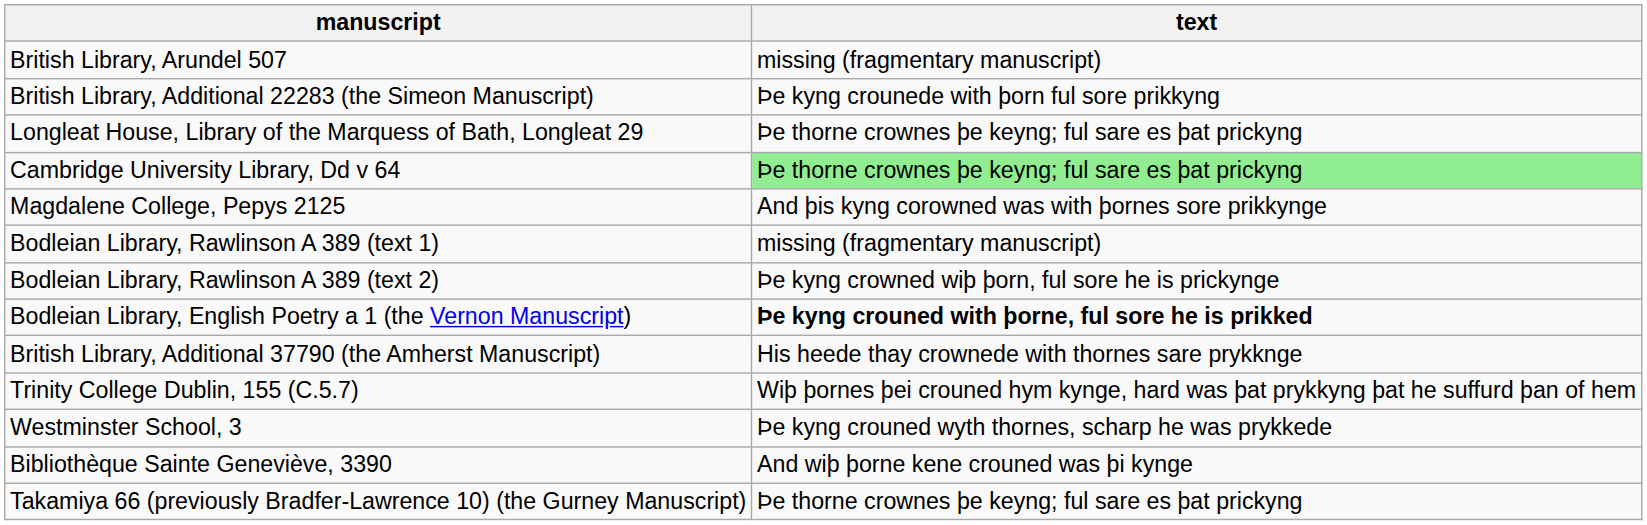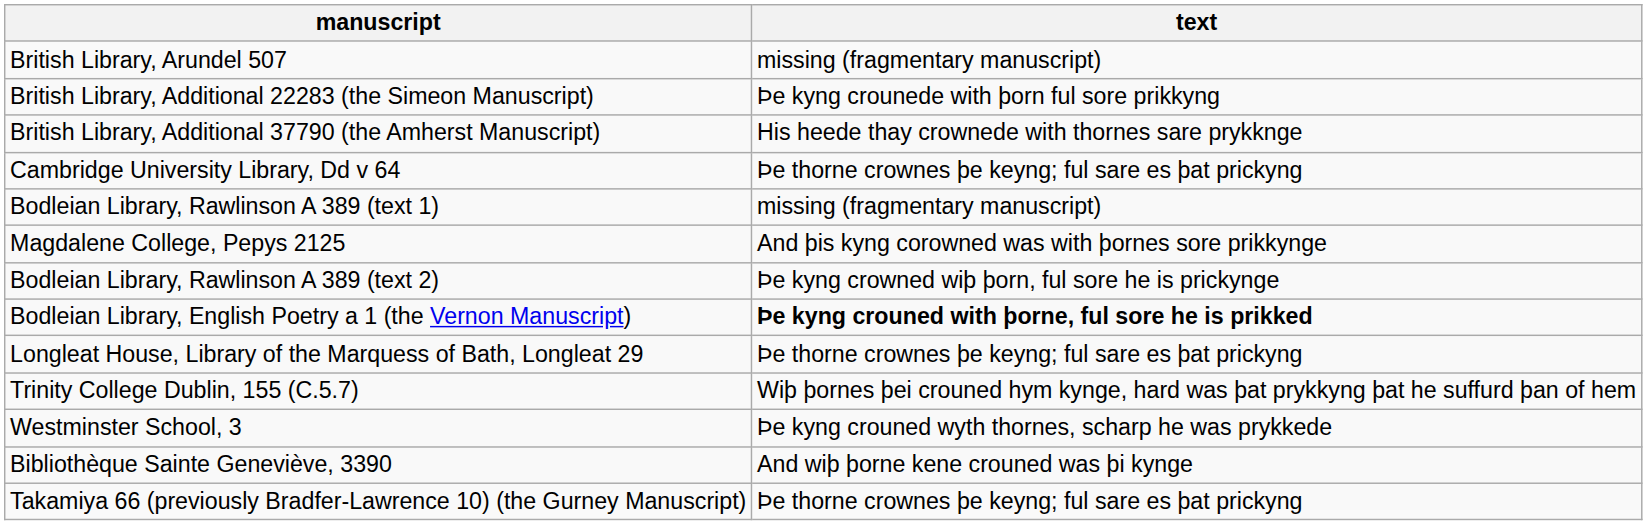 <table class="wikitable">
 <tr>
 <th>manuscript</th>
 <th>text</th>
 </tr>
 <tr>
 <td>British Library, Arundel 507</td>
 <td>missing (fragmentary manuscript)</td>
 </tr>
 <tr>
 <td>British Library, Additional 22283 (the Simeon Manuscript)</td>
 <td>Þe kyng crounede with þorn ful sore prikkyng</td>
 </tr>
 <tr>
-<td>Longleat House, Library of the Marquess of Bath, Longleat 29</td>
+<td>British Library, Additional 37790 (the Amherst Manuscript)</td>
+<td>His heede thay crownede with thornes sare prykknge</td>
+</tr>
+<tr>
+<td>Cambridge University Library, Dd v 64</td>
 <td>Þe thorne crownes þe keyng; ful sare es þat prickyng</td>
 </tr>
 <tr>
-<td>Cambridge University Library, Dd v 64</td>
-<td style="background: lightgreen;">Þe thorne crownes þe keyng; ful sare es þat prickyng</td>
+<td>Bodleian Library, Rawlinson A 389 (text 1)</td>
+<td>missing (fragmentary manuscript)</td>
 </tr>
 <tr>
 <td>Magdalene College, Pepys 2125</td>
 <td>And þis kyng corowned was with þornes sore prikkynge</td>
-</tr>
-<tr>
-<td>Bodleian Library, Rawlinson A 389 (text 1)</td>
-<td>missing (fragmentary manuscript)</td>
 </tr>
 <tr>
 <td>Bodleian Library, Rawlinson A 389 (text 2)</td>
 <td>Þe kyng crowned wiþ þorn, ful sore he is prickynge</td>
 </tr>
 <tr>
 <td>Bodleian Library, English Poetry a 1 (the <a href='#'>Vernon Manuscript</a>)</td>
 <td><strong>Þe kyng crouned with þorne, ful sore he is prikked</strong></td>
 </tr>
 <tr>
-<td>British Library, Additional 37790 (the Amherst Manuscript)</td>
-<td>His heede thay crownede with thornes sare prykknge</td>
+<td>Longleat House, Library of the Marquess of Bath, Longleat 29</td>
+<td>Þe thorne crownes þe keyng; ful sare es þat prickyng</td>
 </tr>
 <tr>
 <td>Trinity College Dublin, 155 (C.5.7)</td>
 <td>Wiþ þornes þei crouned hym kynge, hard was þat prykkyng þat he suffurd þan of hem</td>
 </tr>
 <tr>
 <td>Westminster School, 3</td>
 <td>Þe kyng crouned wyth thornes, scharp he was prykkede</td>
 </tr>
 <tr>
 <td>Bibliothèque Sainte Geneviève, 3390</td>
 <td>And wiþ þorne kene crouned was þi kynge</td>
 </tr>
 <tr>
 <td>Takamiya 66 (previously Bradfer-Lawrence 10) (the Gurney Manuscript)</td>
 <td>Þe thorne crownes þe keyng; ful sare es þat prickyng</td>
 </tr>
 </table>
